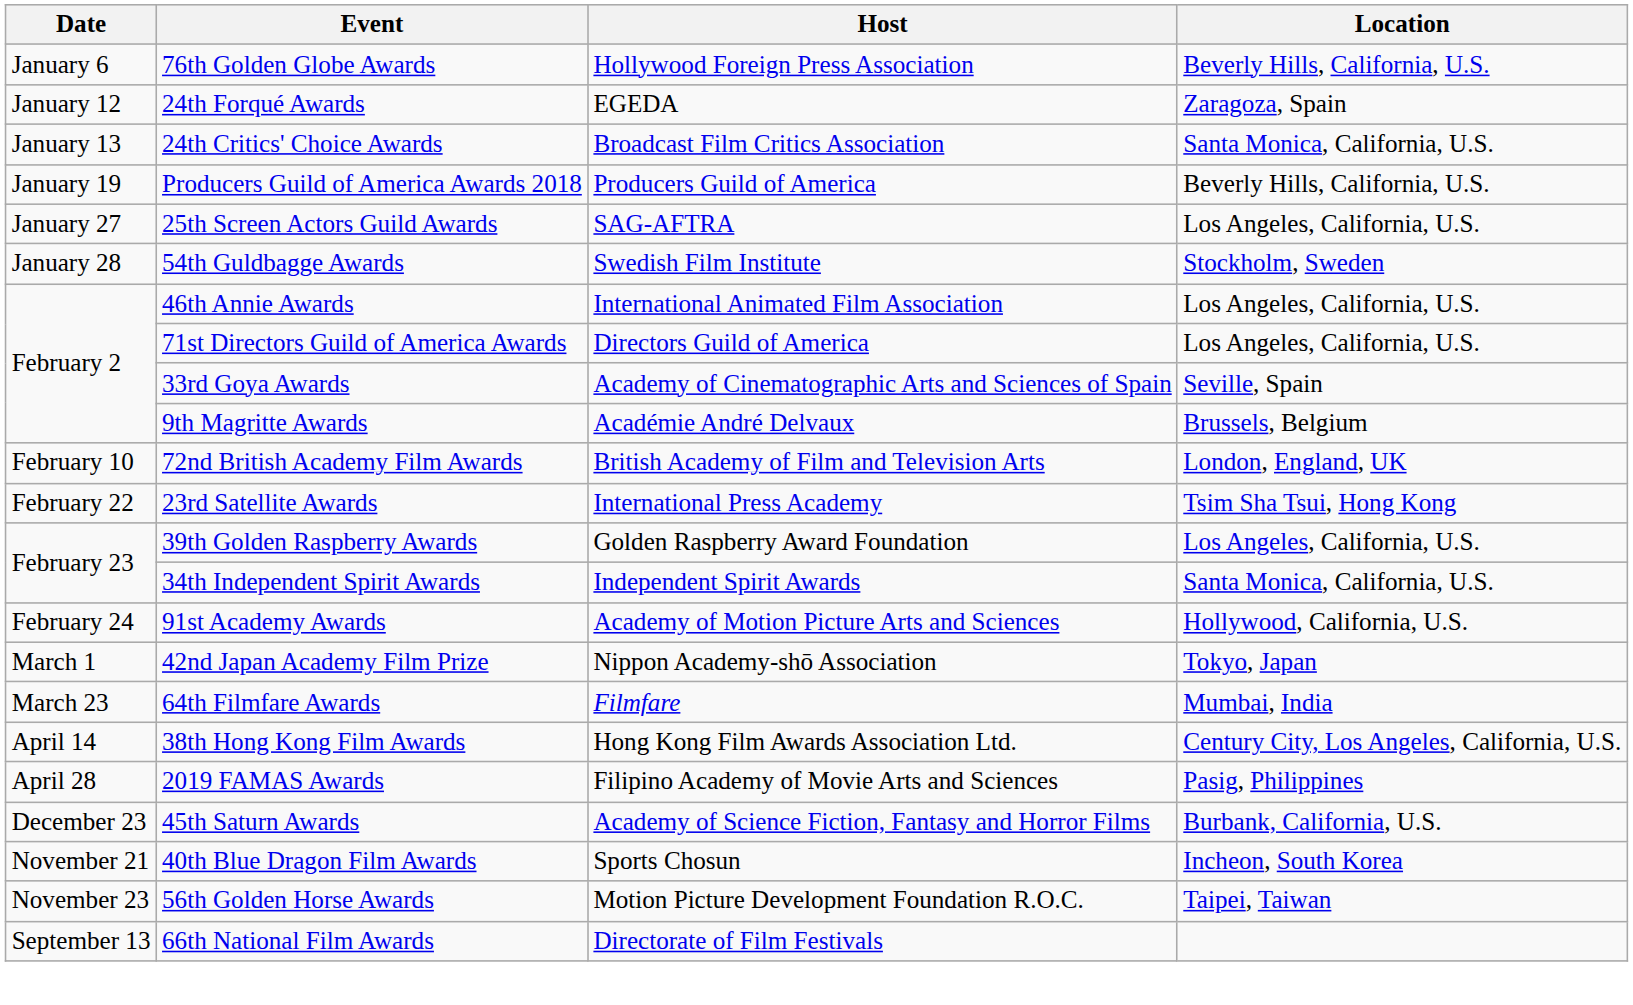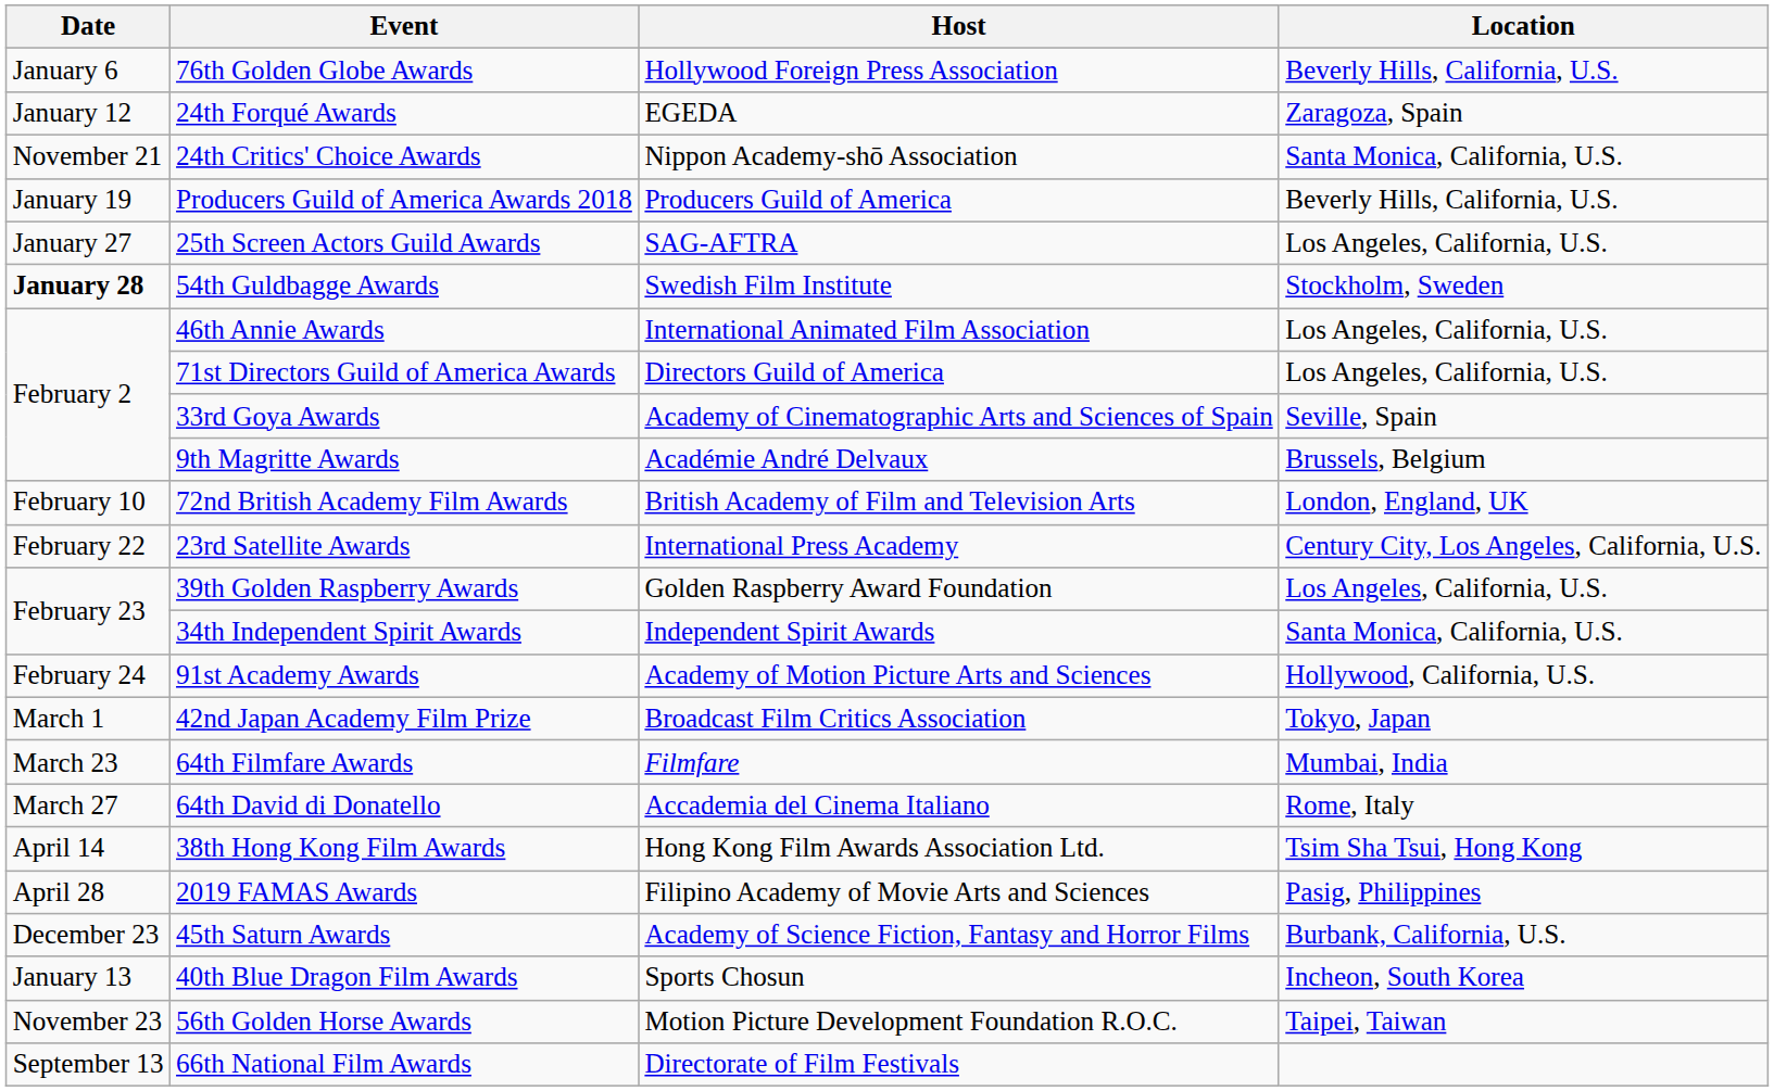 <table class="wikitable" style="margin:auto; margin:auto;">
 <tr>
 <th>Date</th>
 <th>Event</th>
 <th>Host</th>
 <th>Location</th>
 </tr>
 <tr>
 <td>January 6</td>
 <td><a href='#'>76th Golden Globe Awards</a></td>
 <td><a href='#'>Hollywood Foreign Press Association</a></td>
 <td><a href='#'>Beverly Hills</a>, <a href='#'>California</a>, <a href='#'>U.S.</a></td>
 </tr>
 <tr>
 <td>January 12</td>
 <td><a href='#'>24th Forqué Awards</a></td>
 <td>EGEDA</td>
 <td><a href='#'>Zaragoza</a>, Spain</td>
 </tr>
 <tr>
-<td>January 13</td>
+<td>November 21</td>
 <td><a href='#'>24th Critics' Choice Awards</a></td>
-<td><a href='#'>Broadcast Film Critics Association</a></td>
+<td>Nippon Academy-shō Association</td>
 <td><a href='#'>Santa Monica</a>, California, U.S.</td>
 </tr>
 <tr>
 <td>January 19</td>
 <td><a href='#'>Producers Guild of America Awards 2018</a></td>
 <td><a href='#'>Producers Guild of America</a></td>
 <td>Beverly Hills, California, U.S.</td>
 </tr>
 <tr>
 <td>January 27</td>
 <td><a href='#'>25th Screen Actors Guild Awards</a></td>
 <td><a href='#'>SAG-AFTRA</a></td>
 <td>Los Angeles, California, U.S.</td>
 </tr>
 <tr>
-<td>January 28</td>
+<td><strong>January 28</strong></td>
 <td><a href='#'>54th Guldbagge Awards</a></td>
 <td><a href='#'>Swedish Film Institute</a></td>
 <td><a href='#'>Stockholm</a>, <a href='#'>Sweden</a></td>
 </tr>
 <tr>
 <td rowspan=4>February 2</td>
 <td><a href='#'>46th Annie Awards</a></td>
 <td><a href='#'>International Animated Film Association</a></td>
 <td>Los Angeles, California, U.S.</td>
 </tr>
 <tr>
 <td><a href='#'>71st Directors Guild of America Awards</a></td>
 <td><a href='#'>Directors Guild of America</a></td>
 <td>Los Angeles, California, U.S.</td>
 </tr>
 <tr>
 <td><a href='#'>33rd Goya Awards</a></td>
 <td><a href='#'>Academy of Cinematographic Arts and Sciences of Spain</a></td>
 <td><a href='#'>Seville</a>, Spain</td>
 </tr>
 <tr>
 <td><a href='#'>9th Magritte Awards</a></td>
 <td><a href='#'>Académie André Delvaux</a></td>
 <td><a href='#'>Brussels</a>, Belgium</td>
 </tr>
 <tr>
 <td>February 10</td>
 <td><a href='#'>72nd British Academy Film Awards</a></td>
 <td><a href='#'>British Academy of Film and Television Arts</a></td>
 <td><a href='#'>London</a>, <a href='#'>England</a>, <a href='#'>UK</a></td>
 </tr>
 <tr>
 <td>February 22</td>
 <td><a href='#'>23rd Satellite Awards</a></td>
 <td><a href='#'>International Press Academy</a></td>
-<td><a href='#'>Tsim Sha Tsui</a>, <a href='#'>Hong Kong</a></td>
+<td><a href='#'>Century City, Los Angeles</a>, California, U.S.</td>
 </tr>
 <tr>
 <td rowspan=2>February 23</td>
 <td><a href='#'>39th Golden Raspberry Awards</a></td>
 <td>Golden Raspberry Award Foundation</td>
 <td><a href='#'>Los Angeles</a>, California, U.S.</td>
 </tr>
 <tr>
 <td><a href='#'>34th Independent Spirit Awards</a></td>
 <td><a href='#'>Independent Spirit Awards</a></td>
 <td><a href='#'>Santa Monica</a>, California, U.S.</td>
 </tr>
 <tr>
 <td>February 24</td>
 <td><a href='#'>91st Academy Awards</a></td>
 <td><a href='#'>Academy of Motion Picture Arts and Sciences</a></td>
 <td><a href='#'>Hollywood</a>, California, U.S.</td>
 </tr>
 <tr>
 <td>March 1</td>
 <td><a href='#'>42nd Japan Academy Film Prize</a></td>
-<td>Nippon Academy-shō Association</td>
+<td><a href='#'>Broadcast Film Critics Association</a></td>
 <td><a href='#'>Tokyo</a>, <a href='#'>Japan</a></td>
 </tr>
 <tr>
 <td>March 23</td>
 <td><a href='#'>64th Filmfare Awards</a></td>
 <td><em><a href='#'>Filmfare</a></em></td>
 <td><a href='#'>Mumbai</a>, <a href='#'>India</a></td>
 </tr>
 <tr>
+<td>March 27</td>
+<td><a href='#'>64th David di Donatello</a></td>
+<td><a href='#'>Accademia del Cinema Italiano</a></td>
+<td><a href='#'>Rome</a>, Italy</td>
+</tr>
+<tr>
 <td>April 14</td>
 <td><a href='#'>38th Hong Kong Film Awards</a></td>
 <td>Hong Kong Film Awards Association Ltd.</td>
-<td><a href='#'>Century City, Los Angeles</a>, California, U.S.</td>
+<td><a href='#'>Tsim Sha Tsui</a>, <a href='#'>Hong Kong</a></td>
 </tr>
 <tr>
 <td>April 28</td>
 <td><a href='#'>2019 FAMAS Awards</a></td>
 <td>Filipino Academy of Movie Arts and Sciences</td>
 <td><a href='#'>Pasig</a>, <a href='#'>Philippines</a></td>
 </tr>
 <tr>
 <td>December 23</td>
 <td><a href='#'>45th Saturn Awards</a></td>
 <td><a href='#'>Academy of Science Fiction, Fantasy and Horror Films</a></td>
 <td><a href='#'>Burbank, California</a>, U.S.</td>
 </tr>
 <tr>
-<td>November 21</td>
+<td>January 13</td>
 <td><a href='#'>40th Blue Dragon Film Awards</a></td>
 <td>Sports Chosun</td>
 <td><a href='#'>Incheon</a>, <a href='#'>South Korea</a></td>
 </tr>
 <tr>
 <td>November 23</td>
 <td><a href='#'>56th Golden Horse Awards</a></td>
 <td>Motion Picture Development Foundation R.O.C.</td>
 <td><a href='#'>Taipei</a>, <a href='#'>Taiwan</a></td>
 </tr>
 <tr>
 <td>September 13</td>
 <td><a href='#'>66th National Film Awards</a></td>
 <td><a href='#'>Directorate of Film Festivals</a></td>
 <td></td>
 </tr>
 </table>
